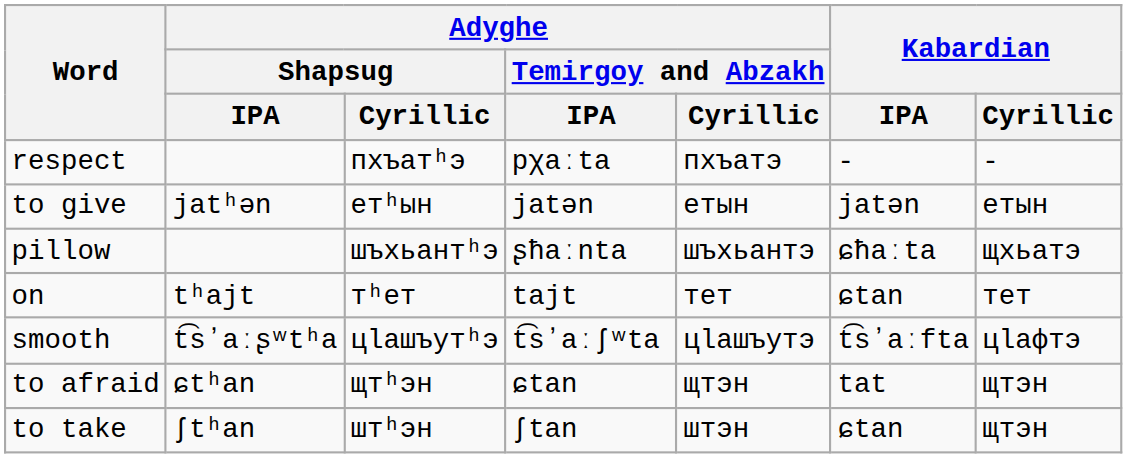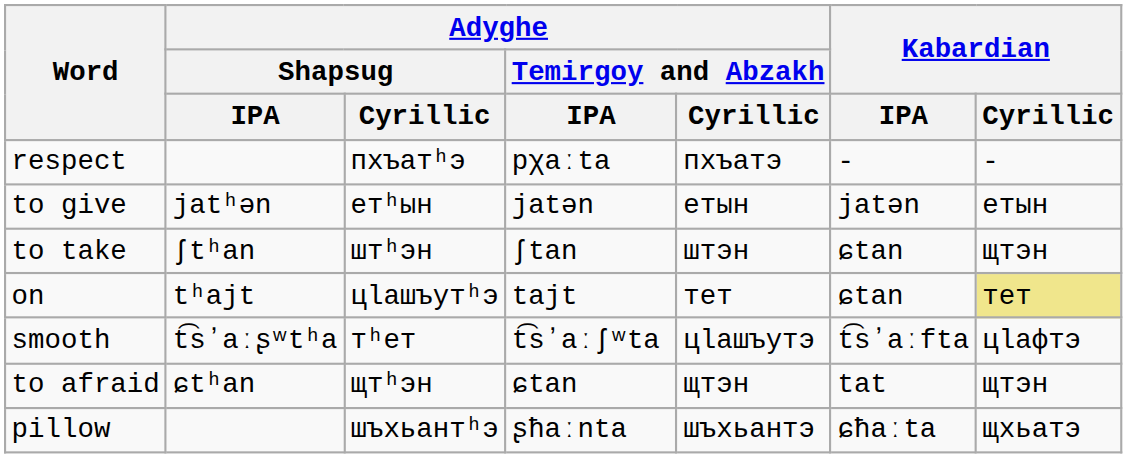 <table class="wikitable" border="1" text-align="right">
 <tr>
 <th rowspan="3">Word</th>
 <th colspan="4"><a href='#'>Adyghe</a></th>
 <th colspan="2" rowspan="2"><a href='#'>Kabardian</a></th>
 </tr>
 <tr>
 <th colspan="2">Shapsug</th>
 <th colspan="2"><a href='#'>Temirgoy</a> and <a href='#'>Abzakh</a></th>
 </tr>
 <tr>
 <th>IPA</th>
 <th>Cyrillic</th>
 <th>IPA</th>
 <th>Cyrillic</th>
 <th>IPA</th>
 <th>Cyrillic</th>
 </tr>
 <tr>
 <td>respect</td>
 <td></td>
 <td>пхъатʰэ</td>
 <td>pχaːta</td>
 <td>пхъатэ</td>
 <td>-</td>
 <td>-</td>
 </tr>
 <tr>
 <td>to give</td>
 <td>jatʰən</td>
 <td>етʰын</td>
 <td>jatən</td>
 <td>етын</td>
 <td>jatən</td>
 <td>етын</td>
 </tr>
 <tr>
-<td>pillow</td>
-<td></td>
-<td>шъхьантʰэ</td>
-<td>ʂħaːnta</td>
-<td>шъхьантэ</td>
-<td>ɕħaːta</td>
-<td>щхьатэ</td>
+<td>to take</td>
+<td>ʃtʰan</td>
+<td>штʰэн</td>
+<td>ʃtan</td>
+<td>штэн</td>
+<td>ɕtan</td>
+<td>щтэн</td>
 </tr>
 <tr>
 <td>on</td>
 <td>tʰajt</td>
-<td>тʰет</td>
+<td>цӏашъутʰэ</td>
 <td>tajt</td>
 <td>тет</td>
 <td>ɕtan</td>
-<td>тет</td>
+<td style="background: khaki;">тет</td>
 </tr>
 <tr>
 <td>smooth</td>
 <td>t͡sʼaːʂʷtʰa</td>
-<td>цӏашъутʰэ</td>
+<td>тʰет</td>
 <td>t͡sʼaːʃʷta</td>
 <td>цӏашъутэ</td>
 <td>t͡sʼaːfta</td>
 <td>цӏафтэ</td>
 </tr>
 <tr>
 <td>to afraid</td>
 <td>ɕtʰan</td>
 <td>щтʰэн</td>
 <td>ɕtan</td>
 <td>щтэн</td>
 <td>tat</td>
 <td>щтэн</td>
 </tr>
 <tr>
-<td>to take</td>
-<td>ʃtʰan</td>
-<td>штʰэн</td>
-<td>ʃtan</td>
-<td>штэн</td>
-<td>ɕtan</td>
-<td>щтэн</td>
+<td>pillow</td>
+<td></td>
+<td>шъхьантʰэ</td>
+<td>ʂħaːnta</td>
+<td>шъхьантэ</td>
+<td>ɕħaːta</td>
+<td>щхьатэ</td>
 </tr>
 </table>
